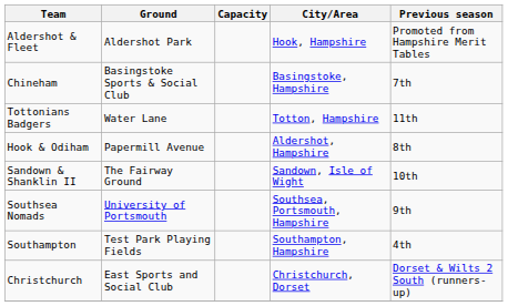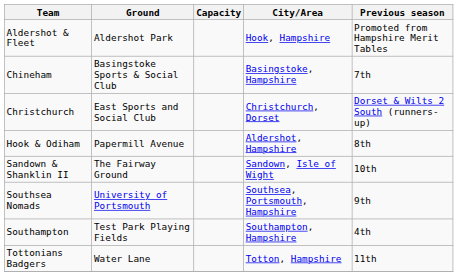 <table class="wikitable sortable" width=100%>
 <tr>
 <th>Team</th>
 <th>Ground</th>
 <th>Capacity</th>
 <th>City/Area</th>
 <th>Previous season</th>
 </tr>
 <tr>
 <td>Aldershot & Fleet</td>
 <td>Aldershot Park</td>
 <td></td>
 <td><a href='#'>Hook</a>, <a href='#'>Hampshire</a></td>
 <td>Promoted from Hampshire Merit Tables</td>
 </tr>
 <tr>
 <td>Chineham</td>
 <td>Basingstoke Sports & Social Club</td>
 <td></td>
 <td><a href='#'>Basingstoke</a>, <a href='#'>Hampshire</a></td>
 <td>7th</td>
 </tr>
 <tr>
-<td>Tottonians Badgers</td>
-<td>Water Lane</td>
+<td>Christchurch</td>
+<td>East Sports and Social Club</td>
 <td></td>
-<td><a href='#'>Totton</a>, <a href='#'>Hampshire</a></td>
-<td>11th</td>
+<td><a href='#'>Christchurch</a>, <a href='#'>Dorset</a></td>
+<td><a href='#'>Dorset & Wilts 2 South</a> (runners-up)</td>
 </tr>
 <tr>
 <td>Hook & Odiham</td>
 <td>Papermill Avenue</td>
 <td></td>
 <td><a href='#'>Aldershot</a>, <a href='#'>Hampshire</a></td>
 <td>8th</td>
 </tr>
 <tr>
 <td>Sandown & Shanklin II</td>
 <td>The Fairway Ground</td>
 <td></td>
 <td><a href='#'>Sandown</a>, <a href='#'>Isle of Wight</a></td>
 <td>10th</td>
 </tr>
 <tr>
 <td>Southsea Nomads</td>
 <td><a href='#'>University of Portsmouth</a></td>
 <td></td>
 <td><a href='#'>Southsea</a>, <a href='#'>Portsmouth</a>, <a href='#'>Hampshire</a></td>
 <td>9th</td>
 </tr>
 <tr>
 <td>Southampton</td>
 <td>Test Park Playing Fields</td>
 <td></td>
 <td><a href='#'>Southampton</a>, <a href='#'>Hampshire</a></td>
 <td>4th</td>
 </tr>
 <tr>
-<td>Christchurch</td>
-<td>East Sports and Social Club</td>
+<td>Tottonians Badgers</td>
+<td>Water Lane</td>
 <td></td>
-<td><a href='#'>Christchurch</a>, <a href='#'>Dorset</a></td>
-<td><a href='#'>Dorset & Wilts 2 South</a> (runners-up)</td>
+<td><a href='#'>Totton</a>, <a href='#'>Hampshire</a></td>
+<td>11th</td>
 </tr>
 <tr>
 </tr>
 </table>
